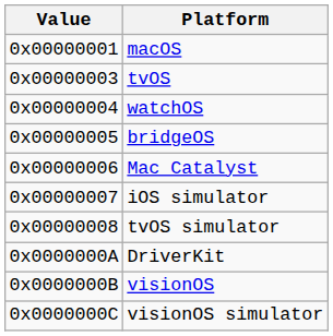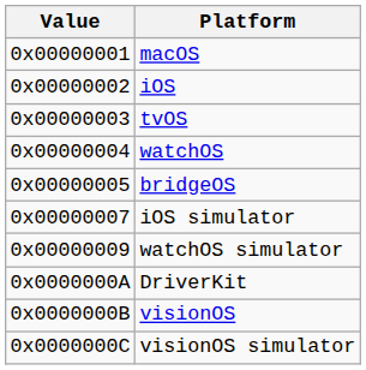 <table class="wikitable">
 <tr>
 <th>Value</th>
 <th>Platform</th>
 </tr>
 <tr>
 <td>0x00000001</td>
 <td><a href='#'>macOS</a></td>
+</tr>
+<tr>
+<td>0x00000002</td>
+<td><a href='#'>iOS</a></td>
 </tr>
 <tr>
 <td>0x00000003</td>
 <td><a href='#'>tvOS</a></td>
 </tr>
 <tr>
 <td>0x00000004</td>
 <td><a href='#'>watchOS</a></td>
 </tr>
 <tr>
 <td>0x00000005</td>
 <td><a href='#'>bridgeOS</a></td>
 </tr>
 <tr>
-<td>0x00000006</td>
-<td><a href='#'>Mac Catalyst</a></td>
-</tr>
-<tr>
 <td>0x00000007</td>
 <td>iOS simulator</td>
 </tr>
 <tr>
-<td>0x00000008</td>
-<td>tvOS simulator</td>
+<td>0x00000009</td>
+<td>watchOS simulator</td>
 </tr>
 <tr>
 <td>0x0000000A</td>
 <td>DriverKit</td>
 </tr>
 <tr>
 <td>0x0000000B</td>
 <td><a href='#'>visionOS</a></td>
 </tr>
 <tr>
 <td>0x0000000C</td>
 <td>visionOS simulator</td>
 </tr>
 </table>
